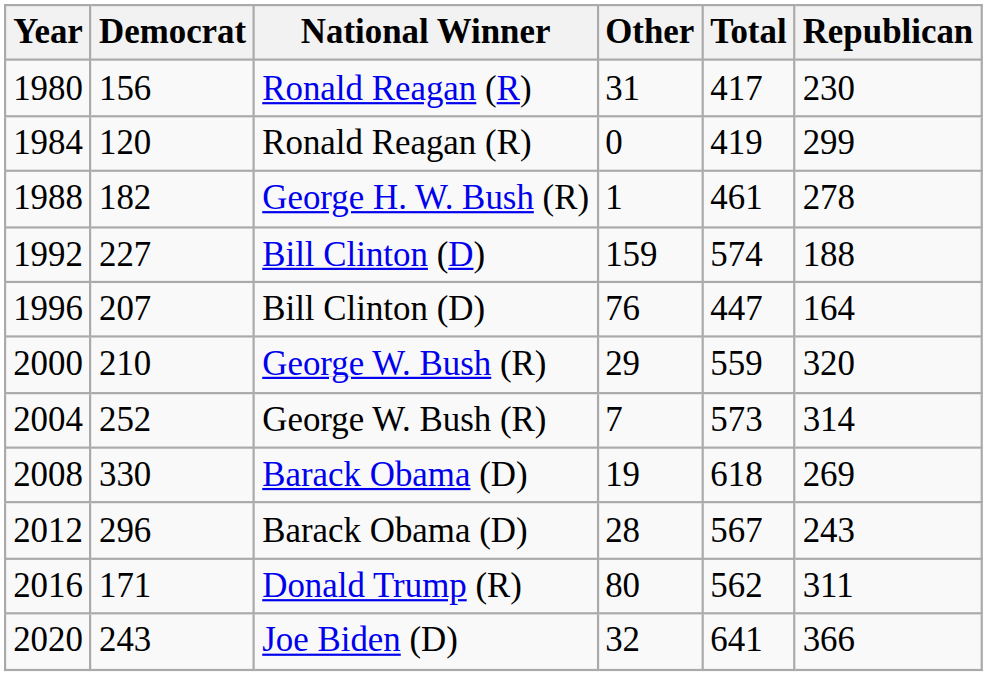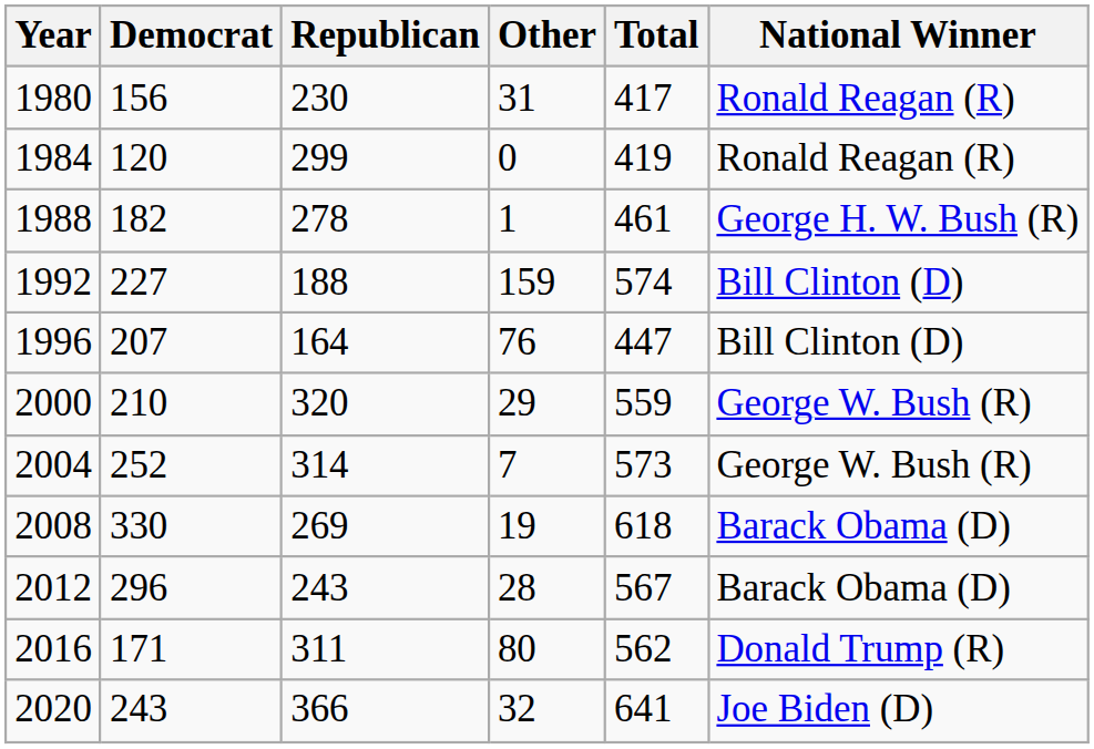 <table class="wikitable">
 <tr>
 <th>Year</th>
 <th>Democrat</th>
-<th>National Winner</th>
+<th>Republican</th>
 <th>Other</th>
 <th>Total</th>
-<th>Republican</th>
+<th>National Winner</th>
 </tr>
 <tr>
 <td>1980</td>
 <td>156</td>
-<td><a href='#'>Ronald Reagan</a>  (<a href='#'>R</a>)</td>
+<td>230</td>
 <td>31</td>
 <td>417</td>
-<td>230</td>
+<td><a href='#'>Ronald Reagan</a>  (<a href='#'>R</a>)</td>
 </tr>
 <tr>
 <td>1984</td>
 <td>120</td>
-<td>Ronald Reagan (R)</td>
+<td>299</td>
 <td>0</td>
 <td>419</td>
-<td>299</td>
+<td>Ronald Reagan (R)</td>
 </tr>
 <tr>
 <td>1988</td>
 <td>182</td>
-<td><a href='#'>George H. W. Bush</a> (R)</td>
+<td>278</td>
 <td>1</td>
 <td>461</td>
-<td>278</td>
+<td><a href='#'>George H. W. Bush</a> (R)</td>
 </tr>
 <tr>
 <td>1992</td>
 <td>227</td>
-<td><a href='#'>Bill Clinton</a>   (<a href='#'>D</a>)</td>
+<td>188</td>
 <td>159</td>
 <td>574</td>
-<td>188</td>
+<td><a href='#'>Bill Clinton</a>   (<a href='#'>D</a>)</td>
 </tr>
 <tr>
 <td>1996</td>
 <td>207</td>
-<td>Bill Clinton (D)</td>
+<td>164</td>
 <td>76</td>
 <td>447</td>
-<td>164</td>
+<td>Bill Clinton (D)</td>
 </tr>
 <tr>
 <td>2000</td>
 <td>210</td>
-<td><a href='#'>George W. Bush</a> (R)</td>
+<td>320</td>
 <td>29</td>
 <td>559</td>
-<td>320</td>
+<td><a href='#'>George W. Bush</a> (R)</td>
 </tr>
 <tr>
 <td>2004</td>
 <td>252</td>
-<td>George W. Bush (R)</td>
+<td>314</td>
 <td>7</td>
 <td>573</td>
-<td>314</td>
+<td>George W. Bush (R)</td>
 </tr>
 <tr>
 <td>2008</td>
 <td>330</td>
-<td><a href='#'>Barack Obama</a> (D)</td>
+<td>269</td>
 <td>19</td>
 <td>618</td>
-<td>269</td>
+<td><a href='#'>Barack Obama</a> (D)</td>
 </tr>
 <tr>
 <td>2012</td>
 <td>296</td>
-<td>Barack Obama (D)</td>
+<td>243</td>
 <td>28</td>
 <td>567</td>
-<td>243</td>
+<td>Barack Obama (D)</td>
 </tr>
 <tr>
 <td>2016</td>
 <td>171</td>
-<td><a href='#'>Donald Trump</a> (R)</td>
+<td>311</td>
 <td>80</td>
 <td>562</td>
-<td>311</td>
+<td><a href='#'>Donald Trump</a> (R)</td>
 </tr>
 <tr>
 <td>2020</td>
 <td>243</td>
-<td><a href='#'>Joe Biden</a> (D)</td>
+<td>366</td>
 <td>32</td>
 <td>641</td>
-<td>366</td>
+<td><a href='#'>Joe Biden</a> (D)</td>
 </tr>
 </table>
